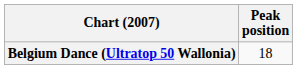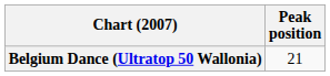 <table class="wikitable plainrowheaders">
 <tr>
 <th scope="col">Chart (2007)</th>
 <th scope="col">Peak<br>position</th>
 </tr>
 <tr>
 <th scope="row">Belgium Dance (<a href='#'>Ultratop 50</a> Wallonia)</th>
-<td align="center">18</td>
+<td align="center">21</td>
 </tr>
 </table>
